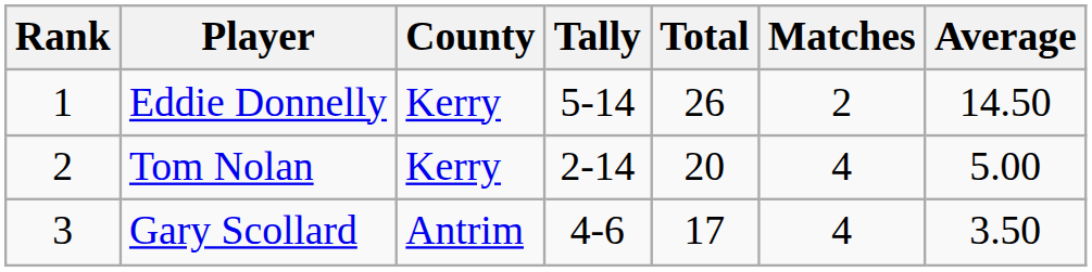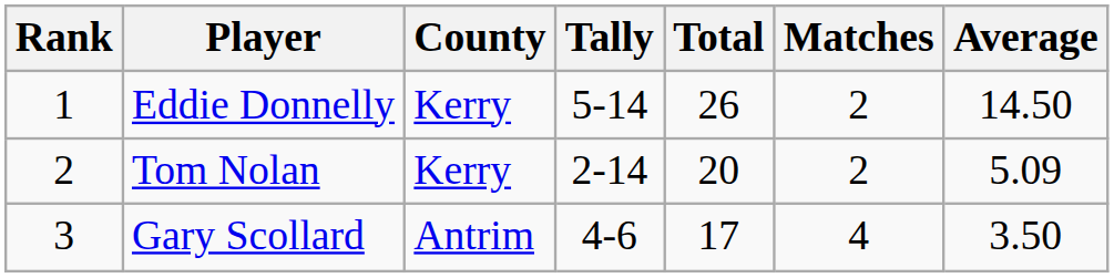 <table class="wikitable">
 <tr>
 <th>Rank</th>
 <th>Player</th>
 <th>County</th>
 <th>Tally</th>
 <th>Total</th>
 <th>Matches</th>
 <th>Average</th>
 </tr>
 <tr>
 <td rowspan=1 align=center>1</td>
 <td><a href='#'>Eddie Donnelly</a></td>
 <td><a href='#'>Kerry</a></td>
 <td align=center>5-14</td>
 <td align=center>26</td>
 <td align=center>2</td>
 <td align=center>14.50</td>
 </tr>
 <tr>
 <td rowspan=1 align=center>2</td>
 <td><a href='#'>Tom Nolan</a></td>
 <td><a href='#'>Kerry</a></td>
 <td align=center>2-14</td>
 <td align=center>20</td>
-<td align=center>4</td>
-<td align=center>5.00</td>
+<td align=center>2</td>
+<td align=center>5.09</td>
 </tr>
 <tr>
 <td rowspan=1 align=center>3</td>
 <td><a href='#'>Gary Scollard</a></td>
 <td><a href='#'>Antrim</a></td>
 <td align=center>4-6</td>
 <td align=center>17</td>
 <td align=center>4</td>
 <td align=center>3.50</td>
 </tr>
 </table>
